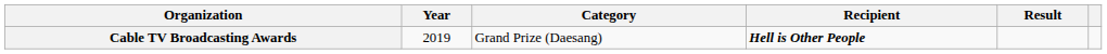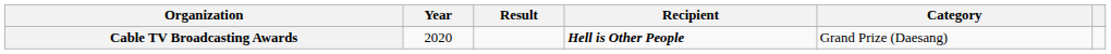 <table class="wikitable sortable plainrowheaders" style="width:100%">
 <tr>
 <th scope="col">Organization</th>
 <th scope="col">Year</th>
+<th scope="col">Result</th>
+<th scope="col">Recipient</th>
 <th scope="col">Category</th>
-<th scope="col">Recipient</th>
-<th scope="col">Result</th>
 <th scope="col" class="unsortable"></th>
 </tr>
 <tr>
 <th scope="row">Cable TV Broadcasting Awards</th>
-<td style="text-align:center">2019</td>
+<td style="text-align:center">2020</td>
+<td></td>
+<td><strong><em>Hell is Other People</em></strong></td>
 <td>Grand Prize (Daesang)</td>
-<td><strong><em>Hell is Other People</em></strong></td>
-<td></td>
 <td></td>
 </tr>
 </table>
